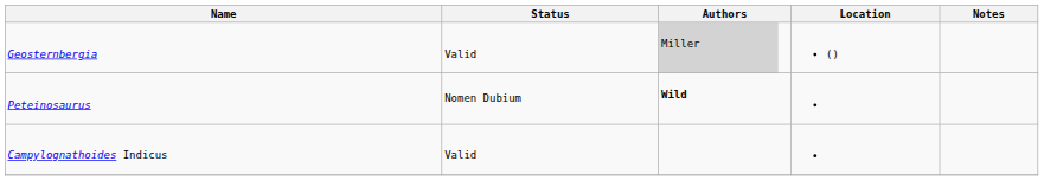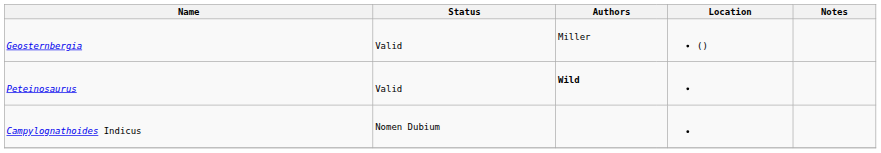 <table class="wikitable sortable" align="center" width="100%">
 <tr>
 <th>Name</th>
 <th>Status</th>
 <th colspan="2">Authors</th>
 <th>Location</th>
 <th>Notes</th>
 </tr>
 <tr>
 <td><br><em><a href='#'>Geosternbergia</a></em></td>
 <td><br>Valid</td>
-<td style="background: lightgrey; border-right:0px" valign="top"><br>Miller</td>
+<td style="border-right:0px" valign="top"><br>Miller</td>
 <td style="border-left:0px" valign="top"></td>
 <td><br><ul><li> ()</li></ul></td>
 <td></td>
 </tr>
 <tr>
 <td><br><em><a href='#'>Peteinosaurus</a></em></td>
-<td>Nomen Dubium</td>
+<td><br>Valid</td>
 <td style="border-right:0px" valign="top"><strong><br>Wild</strong></td>
 <td style="border-left:0px" valign="top"></td>
 <td><br><ul><li></li></ul></td>
 <td></td>
 </tr>
 <tr>
 <td><br><em><a href='#'>Campylognathoides</a></em> Indicus</td>
-<td><br>Valid</td>
+<td>Nomen Dubium</td>
 <td style="border-right:0px" valign="top"></td>
 <td style="border-left:0px" valign="top"></td>
 <td><br><ul><li></li></ul></td>
 <td></td>
 </tr>
 <tr>
 </tr>
 </table>
